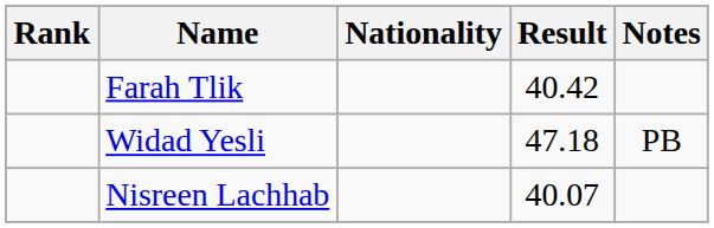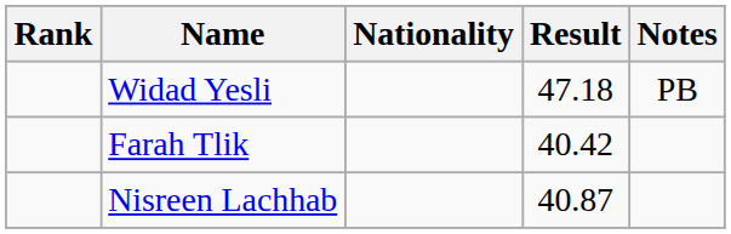 <table class="wikitable sortable" style="text-align:center;font-size:95%">
 <tr>
 <th>Rank</th>
 <th>Name</th>
 <th>Nationality</th>
 <th>Result</th>
 <th>Notes</th>
 </tr>
 <tr>
 <td></td>
+<td align=left><a href='#'>Widad Yesli</a></td>
+<td align=left></td>
+<td>47.18</td>
+<td>PB</td>
+</tr>
+<tr>
+<td></td>
 <td align=left><a href='#'>Farah Tlik</a></td>
 <td align=left></td>
 <td>40.42</td>
 <td></td>
 </tr>
 <tr>
 <td></td>
-<td align=left><a href='#'>Widad Yesli</a></td>
-<td align=left></td>
-<td>47.18</td>
-<td>PB</td>
-</tr>
-<tr>
-<td></td>
 <td align=left><a href='#'>Nisreen Lachhab</a></td>
 <td align=left></td>
-<td>40.07</td>
+<td>40.87</td>
 <td></td>
 </tr>
 </table>
